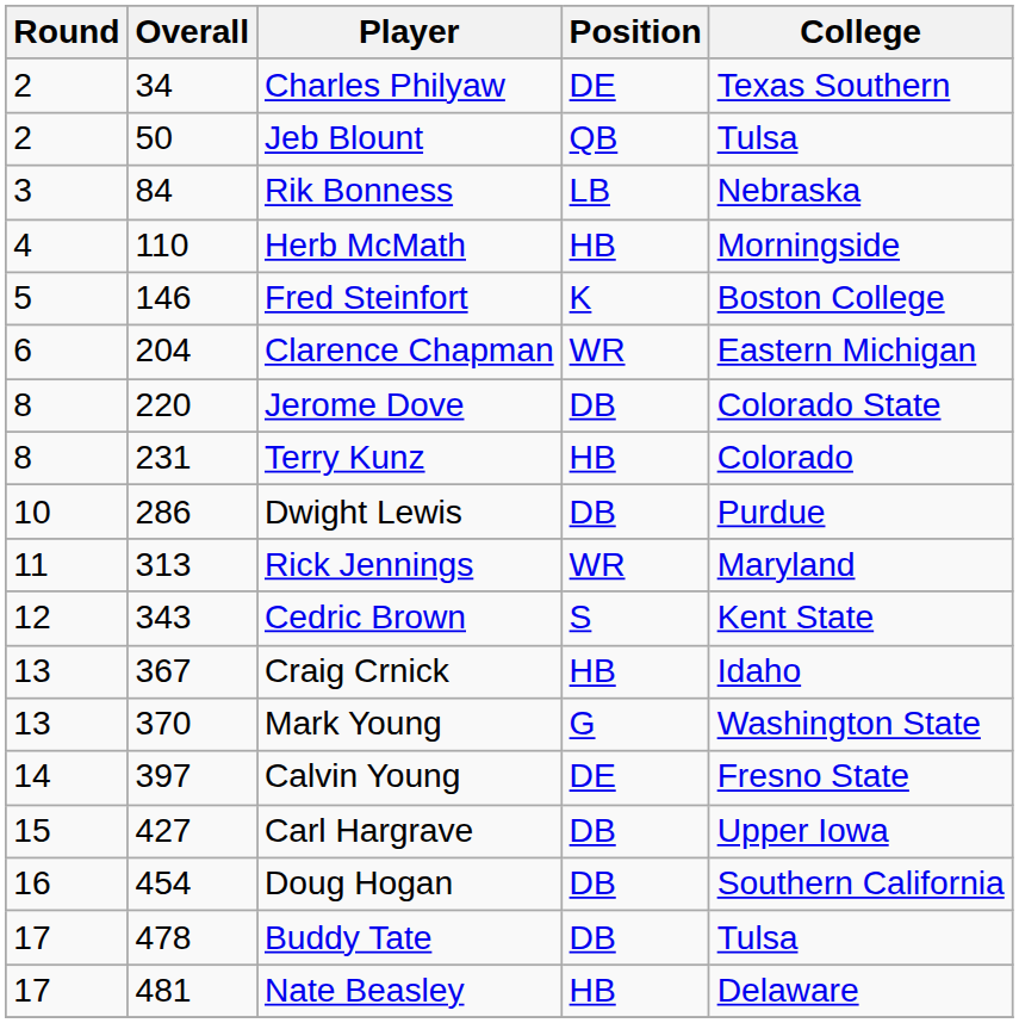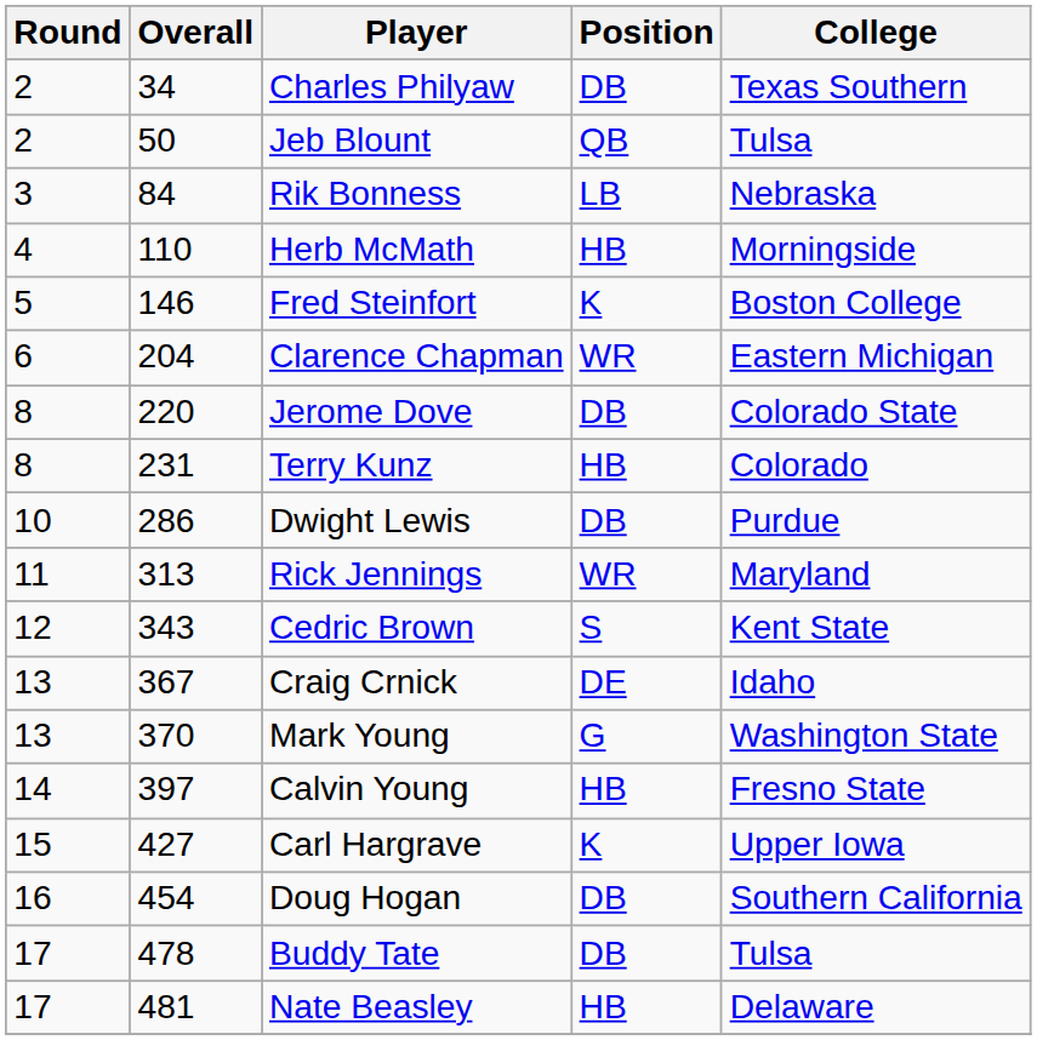 <table class="wikitable">
 <tr>
 <th>Round</th>
 <th>Overall</th>
 <th>Player</th>
 <th>Position</th>
 <th>College</th>
 </tr>
 <tr>
 <td>2</td>
 <td>34</td>
 <td><a href='#'>Charles Philyaw</a></td>
-<td><a href='#'>DE</a></td>
+<td><a href='#'>DB</a></td>
 <td><a href='#'>Texas Southern</a></td>
 </tr>
 <tr>
 <td>2</td>
 <td>50</td>
 <td><a href='#'>Jeb Blount</a></td>
 <td><a href='#'>QB</a></td>
 <td><a href='#'>Tulsa</a></td>
 </tr>
 <tr>
 <td>3</td>
 <td>84</td>
 <td><a href='#'>Rik Bonness</a></td>
 <td><a href='#'>LB</a></td>
 <td><a href='#'>Nebraska</a></td>
 </tr>
 <tr>
 <td>4</td>
 <td>110</td>
 <td><a href='#'>Herb McMath</a></td>
 <td><a href='#'>HB</a></td>
 <td><a href='#'>Morningside</a></td>
 </tr>
 <tr>
 <td>5</td>
 <td>146</td>
 <td><a href='#'>Fred Steinfort</a></td>
 <td><a href='#'>K</a></td>
 <td><a href='#'>Boston College</a></td>
 </tr>
 <tr>
 <td>6</td>
 <td>204</td>
 <td><a href='#'>Clarence Chapman</a></td>
 <td><a href='#'>WR</a></td>
 <td><a href='#'>Eastern Michigan</a></td>
 </tr>
 <tr>
 <td>8</td>
 <td>220</td>
 <td><a href='#'>Jerome Dove</a></td>
 <td><a href='#'>DB</a></td>
 <td><a href='#'>Colorado State</a></td>
 </tr>
 <tr>
 <td>8</td>
 <td>231</td>
 <td><a href='#'>Terry Kunz</a></td>
 <td><a href='#'>HB</a></td>
 <td><a href='#'>Colorado</a></td>
 </tr>
 <tr>
 <td>10</td>
 <td>286</td>
 <td>Dwight Lewis</td>
 <td><a href='#'>DB</a></td>
 <td><a href='#'>Purdue</a></td>
 </tr>
 <tr>
 <td>11</td>
 <td>313</td>
 <td><a href='#'>Rick Jennings</a></td>
 <td><a href='#'>WR</a></td>
 <td><a href='#'>Maryland</a></td>
 </tr>
 <tr>
 <td>12</td>
 <td>343</td>
 <td><a href='#'>Cedric Brown</a></td>
 <td><a href='#'>S</a></td>
 <td><a href='#'>Kent State</a></td>
 </tr>
 <tr>
 <td>13</td>
 <td>367</td>
 <td>Craig Crnick</td>
-<td><a href='#'>HB</a></td>
+<td><a href='#'>DE</a></td>
 <td><a href='#'>Idaho</a></td>
 </tr>
 <tr>
 <td>13</td>
 <td>370</td>
 <td>Mark Young</td>
 <td><a href='#'>G</a></td>
 <td><a href='#'>Washington State</a></td>
 </tr>
 <tr>
 <td>14</td>
 <td>397</td>
 <td>Calvin Young</td>
-<td><a href='#'>DE</a></td>
+<td><a href='#'>HB</a></td>
 <td><a href='#'>Fresno State</a></td>
 </tr>
 <tr>
 <td>15</td>
 <td>427</td>
 <td>Carl Hargrave</td>
-<td><a href='#'>DB</a></td>
+<td><a href='#'>K</a></td>
 <td><a href='#'>Upper Iowa</a></td>
 </tr>
 <tr>
 <td>16</td>
 <td>454</td>
 <td>Doug Hogan</td>
 <td><a href='#'>DB</a></td>
 <td><a href='#'>Southern California</a></td>
 </tr>
 <tr>
 <td>17</td>
 <td>478</td>
 <td><a href='#'>Buddy Tate</a></td>
 <td><a href='#'>DB</a></td>
 <td><a href='#'>Tulsa</a></td>
 </tr>
 <tr>
 <td>17</td>
 <td>481</td>
 <td><a href='#'>Nate Beasley</a></td>
 <td><a href='#'>HB</a></td>
 <td><a href='#'>Delaware</a></td>
 </tr>
 <tr>
 </tr>
 </table>
